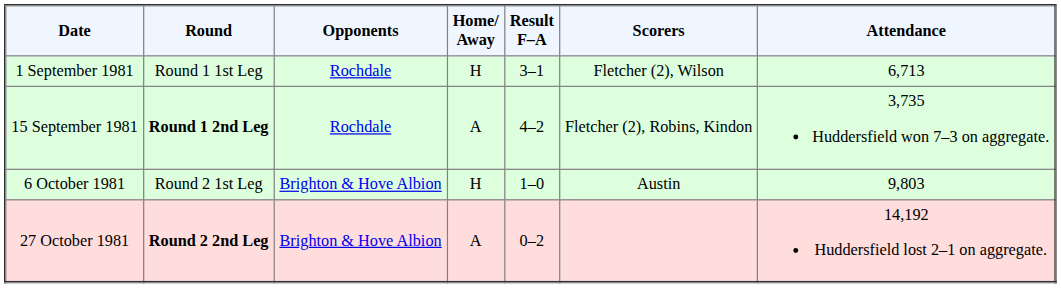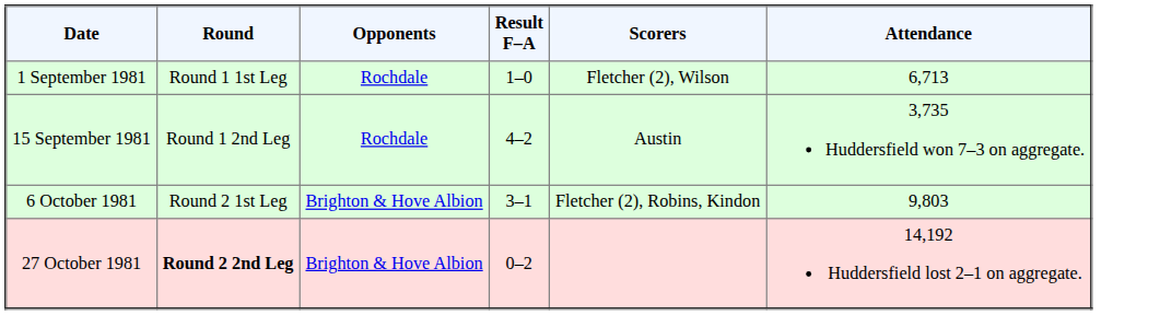 <table border="2" cellpadding="4" style="border-collapse:collapse; text-align:center; font-size:smaller;">
 <tr style="background:#f0f6ff;">
 <th><strong>Date</strong></th>
 <th><strong>Round</strong></th>
 <th><strong>Opponents</strong></th>
-<th><strong>Home/<br>Away</strong></th>
 <th><strong>Result<br>F–A</strong></th>
 <th><strong>Scorers</strong></th>
 <th><strong>Attendance</strong></th>
 </tr>
 <tr bgcolor="#ddffdd">
 <td>1 September 1981</td>
 <td>Round 1 1st Leg</td>
 <td><a href='#'>Rochdale</a></td>
-<td>H</td>
-<td>3–1</td>
+<td>1–0</td>
 <td>Fletcher (2), Wilson</td>
 <td>6,713</td>
 </tr>
 <tr bgcolor="#ddffdd">
 <td>15 September 1981</td>
-<td><strong>Round 1 2nd Leg</strong></td>
+<td>Round 1 2nd Leg</td>
 <td><a href='#'>Rochdale</a></td>
-<td>A</td>
 <td>4–2</td>
-<td>Fletcher (2), Robins, Kindon</td>
+<td>Austin</td>
 <td>3,735<br><ul><li>Huddersfield won 7–3 on aggregate.</li></ul></td>
 </tr>
 <tr bgcolor="#ddffdd">
 <td>6 October 1981</td>
 <td>Round 2 1st Leg</td>
 <td><a href='#'>Brighton & Hove Albion</a></td>
-<td>H</td>
-<td>1–0</td>
-<td>Austin</td>
+<td>3–1</td>
+<td>Fletcher (2), Robins, Kindon</td>
 <td>9,803</td>
 </tr>
 <tr bgcolor="#ffdddd">
 <td>27 October 1981</td>
 <td><strong>Round 2 2nd Leg</strong></td>
 <td><a href='#'>Brighton & Hove Albion</a></td>
-<td>A</td>
 <td>0–2</td>
 <td></td>
 <td>14,192<br><ul><li>Huddersfield lost 2–1 on aggregate.</li></ul></td>
 </tr>
 </table>
